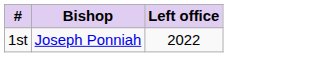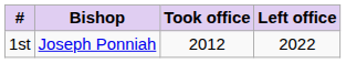 <table class="wikitable sortable" border="1" style="text-align:left; font-size:100%">
 <tr>
 <th style="background-color:#E0CEF2; vertical-align:bottom;">#</th>
 <th style="background-color:#E0CEF2; vertical-align:bottom;">Bishop</th>
+<th style="background-color:#E0CEF2; vertical-align:bottom;">Took office</th>
 <th style="background-color:#E0CEF2; vertical-align:bottom;">Left office</th>
 </tr>
 <tr>
 <td>1st</td>
 <td><a href='#'>Joseph Ponniah</a></td>
+<td align=center>2012</td>
 <td align=center>2022</td>
 </tr>
 </table>
